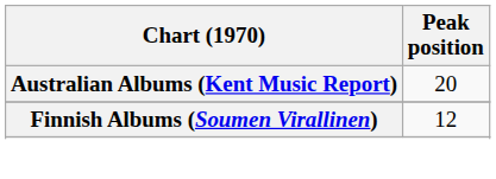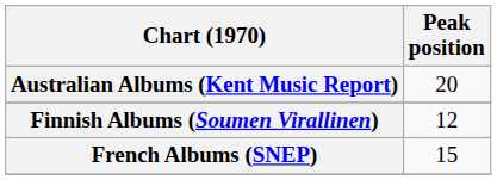 <table class="wikitable sortable plainrowheaders">
 <tr>
 <th>Chart (1970)</th>
 <th>Peak<br>position</th>
 </tr>
 <tr>
 <th scope="row">Australian Albums (<a href='#'>Kent Music Report</a>)</th>
 <td align="center">20</td>
 </tr>
 <tr>
 </tr>
 <tr>
 <th scope="row">Finnish Albums (<a href='#'><em>Soumen Virallinen</em></a>)</th>
 <td style="text-align:center;">12</td>
 </tr>
 <tr>
+<th scope="row">French Albums (<a href='#'>SNEP</a>)</th>
+<td align="center">15</td>
+</tr>
+<tr>
 </tr>
 <tr>
 </tr>
 <tr>
 </tr>
 </table>
